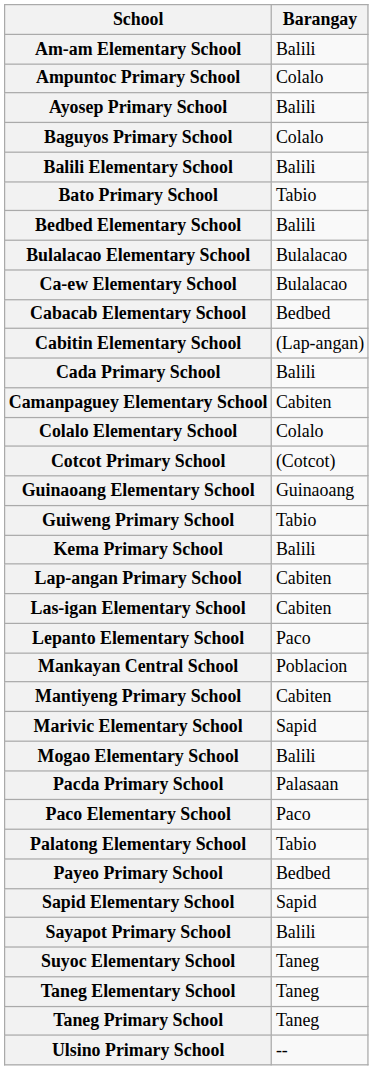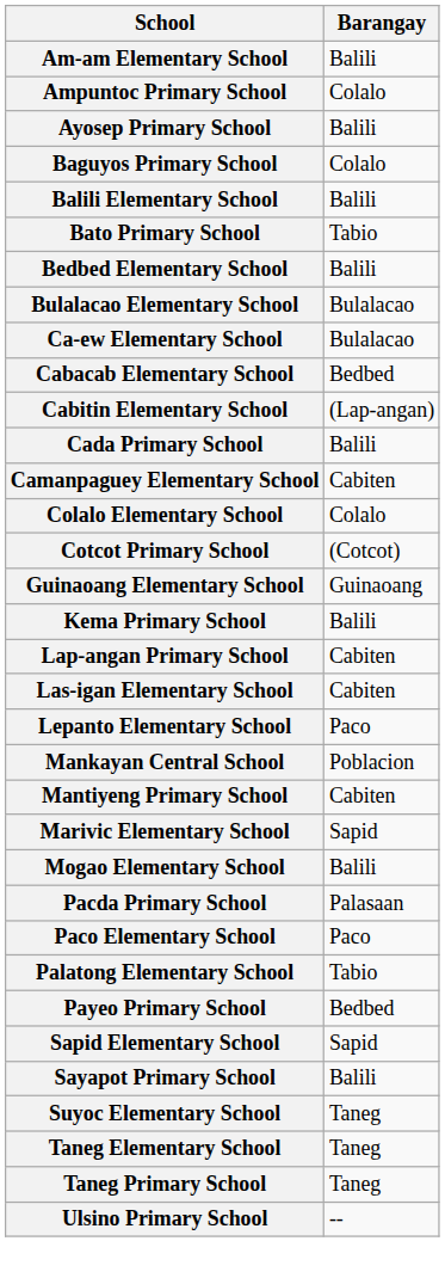 <table class="wikitable collapsible sortable collapsed plainrowheaders" style="font-size:90%;">
 <tr>
 <th scope="col">School</th>
 <th scope="col">Barangay</th>
 </tr>
 <tr>
 <th scope="row">Am-am Elementary School</th>
 <td>Balili</td>
 </tr>
 <tr>
 <th scope="row">Ampuntoc Primary School</th>
 <td>Colalo</td>
 </tr>
 <tr>
 <th scope="row">Ayosep Primary School</th>
 <td>Balili</td>
 </tr>
 <tr>
 <th scope="row">Baguyos Primary School</th>
 <td>Colalo</td>
 </tr>
 <tr>
 <th scope="row">Balili Elementary School</th>
 <td>Balili</td>
 </tr>
 <tr>
 <th scope="row">Bato Primary School</th>
 <td>Tabio</td>
 </tr>
 <tr>
 <th scope="row">Bedbed Elementary School</th>
 <td>Balili</td>
 </tr>
 <tr>
 <th scope="row">Bulalacao Elementary School</th>
 <td>Bulalacao</td>
 </tr>
 <tr>
 <th scope="row">Ca-ew Elementary School</th>
 <td>Bulalacao</td>
 </tr>
 <tr>
 <th scope="row">Cabacab Elementary School</th>
 <td>Bedbed</td>
 </tr>
 <tr>
 <th scope="row">Cabitin Elementary School</th>
 <td>(Lap-angan)</td>
 </tr>
 <tr>
 <th scope="row">Cada Primary School</th>
 <td>Balili</td>
 </tr>
 <tr>
 <th scope="row">Camanpaguey Elementary School</th>
 <td>Cabiten</td>
 </tr>
 <tr>
 <th scope="row">Colalo Elementary School</th>
 <td>Colalo</td>
 </tr>
 <tr>
 <th scope="row">Cotcot Primary School</th>
 <td>(Cotcot)</td>
 </tr>
 <tr>
 <th scope="row">Guinaoang Elementary School</th>
 <td>Guinaoang</td>
-</tr>
-<tr>
-<th scope="row">Guiweng Primary School</th>
-<td>Tabio</td>
 </tr>
 <tr>
 <th scope="row">Kema Primary School</th>
 <td>Balili</td>
 </tr>
 <tr>
 <th scope="row">Lap-angan Primary School</th>
 <td>Cabiten</td>
 </tr>
 <tr>
 <th scope="row">Las-igan Elementary School</th>
 <td>Cabiten</td>
 </tr>
 <tr>
 <th scope="row">Lepanto Elementary School</th>
 <td>Paco</td>
 </tr>
 <tr>
 <th scope="row">Mankayan Central School</th>
 <td>Poblacion</td>
 </tr>
 <tr>
 <th scope="row">Mantiyeng Primary School</th>
 <td>Cabiten</td>
 </tr>
 <tr>
 <th scope="row">Marivic Elementary School</th>
 <td>Sapid</td>
 </tr>
 <tr>
 <th scope="row">Mogao Elementary School</th>
 <td>Balili</td>
 </tr>
 <tr>
 <th scope="row">Pacda Primary School</th>
 <td>Palasaan</td>
 </tr>
 <tr>
 <th scope="row">Paco Elementary School</th>
 <td>Paco</td>
 </tr>
 <tr>
 <th scope="row">Palatong Elementary School</th>
 <td>Tabio</td>
 </tr>
 <tr>
 <th scope="row">Payeo Primary School</th>
 <td>Bedbed</td>
 </tr>
 <tr>
 <th scope="row">Sapid Elementary School</th>
 <td>Sapid</td>
 </tr>
 <tr>
 <th scope="row">Sayapot Primary School</th>
 <td>Balili</td>
 </tr>
 <tr>
 <th scope="row">Suyoc Elementary School</th>
 <td>Taneg</td>
 </tr>
 <tr>
 <th scope="row">Taneg Elementary School</th>
 <td>Taneg</td>
 </tr>
 <tr>
 <th scope="row">Taneg Primary School</th>
 <td>Taneg</td>
 </tr>
 <tr>
 <th scope="row">Ulsino Primary School</th>
 <td>--</td>
 </tr>
 </table>
